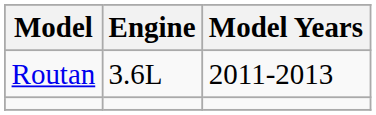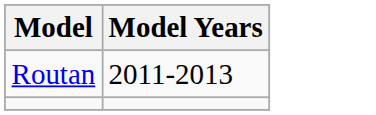 <table class="wikitable">
 <tr>
 <th>Model</th>
-<th>Engine</th>
 <th>Model Years</th>
 </tr>
 <tr>
 <td><a href='#'>Routan</a></td>
-<td>3.6L</td>
 <td>2011-2013</td>
 </tr>
 <tr>
 <td></td>
 <td></td>
-<td></td>
 </tr>
 </table>
